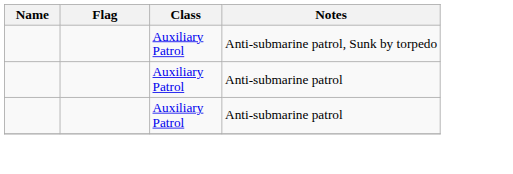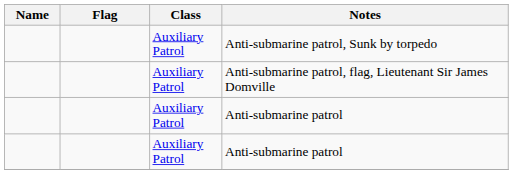 <table class="wikitable sortable">
 <tr>
 <th scope="col" width="60px">Name</th>
 <th scope="col" width="100px">Flag</th>
 <th scope="col" width="80px">Class</th>
 <th>Notes</th>
 </tr>
 <tr>
 <td align="left"></td>
 <td align="left"></td>
 <td align="left"><a href='#'>Auxiliary Patrol</a></td>
 <td align="left">Anti-submarine patrol, Sunk by torpedo</td>
 </tr>
 <tr>
 <td align="left"></td>
 <td align="left"></td>
 <td align="left"><a href='#'>Auxiliary Patrol</a></td>
+<td align="left">Anti-submarine patrol, flag, Lieutenant Sir James Domville</td>
+</tr>
+<tr>
+<td align="left"></td>
+<td align="left"></td>
+<td align="left"><a href='#'>Auxiliary Patrol</a></td>
 <td align="left">Anti-submarine patrol</td>
 </tr>
 <tr>
 <td align="left"></td>
 <td align="left"></td>
 <td align="left"><a href='#'>Auxiliary Patrol</a></td>
 <td align="left">Anti-submarine patrol</td>
 </tr>
 <tr>
 </tr>
 </table>
